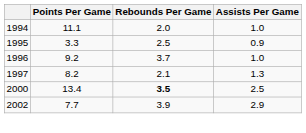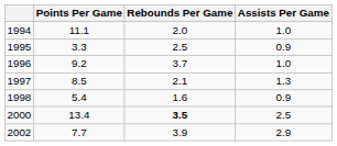 <table class="wikitable">
 <tr>
 <th align=center></th>
 <th align=center>Points Per Game</th>
 <th align=center>Rebounds Per Game</th>
 <th align=center>Assists Per Game</th>
 </tr>
 <tr>
 <td align=center>1994</td>
 <td align=center>11.1</td>
 <td align=center>2.0</td>
 <td align=center>1.0</td>
 </tr>
 <tr>
 <td align=center>1995</td>
 <td align=center>3.3</td>
 <td align=center>2.5</td>
 <td align=center>0.9</td>
 </tr>
 <tr>
 <td align=center>1996</td>
 <td align=center>9.2</td>
 <td align=center>3.7</td>
 <td align=center>1.0</td>
 </tr>
 <tr>
 <td align=center>1997</td>
-<td align=center>8.2</td>
+<td align=center>8.5</td>
 <td align=center>2.1</td>
 <td align=center>1.3</td>
+</tr>
+<tr>
+<td align=center>1998</td>
+<td align=center>5.4</td>
+<td align=center>1.6</td>
+<td align=center>0.9</td>
 </tr>
 <tr>
 <td align=center>2000</td>
 <td align=center>13.4</td>
 <td align=center><strong>3.5</strong></td>
 <td align=center>2.5</td>
 </tr>
 <tr>
 <td align=center>2002</td>
 <td align=center>7.7</td>
 <td align=center>3.9</td>
 <td align=center>2.9</td>
 </tr>
 </table>
